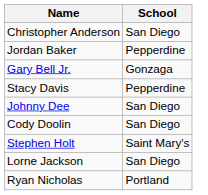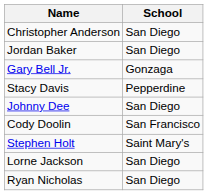 <table class="wikitable sortable">
 <tr>
 <th>Name</th>
 <th>School</th>
 </tr>
 <tr>
 <td>Christopher Anderson</td>
 <td>San Diego</td>
 </tr>
 <tr>
 <td>Jordan Baker</td>
-<td>Pepperdine</td>
+<td>San Diego</td>
 </tr>
 <tr>
 <td><a href='#'>Gary Bell Jr.</a></td>
 <td>Gonzaga</td>
 </tr>
 <tr>
 <td>Stacy Davis</td>
 <td>Pepperdine</td>
 </tr>
 <tr>
 <td><a href='#'>Johnny Dee</a></td>
 <td>San Diego</td>
 </tr>
 <tr>
 <td>Cody Doolin</td>
-<td>San Diego</td>
+<td>San Francisco</td>
 </tr>
 <tr>
 <td><a href='#'>Stephen Holt</a></td>
 <td>Saint Mary's</td>
 </tr>
 <tr>
 <td>Lorne Jackson</td>
 <td>San Diego</td>
 </tr>
 <tr>
 <td>Ryan Nicholas</td>
-<td>Portland</td>
+<td>San Diego</td>
 </tr>
 </table>
